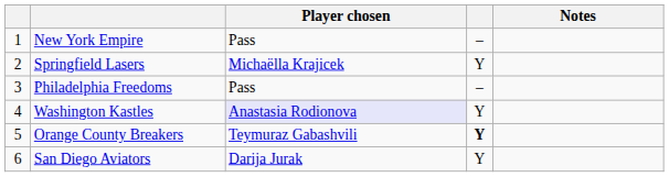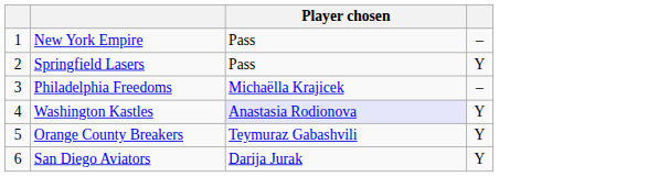 <table class="wikitable" style="text-align:left">
 <tr>
 <th width="20px"></th>
 <th width="200px"></th>
 <th width="250px">Player chosen</th>
 <th width="20px"></th>
-<th width="175px">Notes</th>
 </tr>
 <tr>
 <td style="text-align:center">1</td>
 <td><a href='#'>New York Empire</a></td>
 <td>Pass</td>
 <td style="text-align:center">–</td>
-<td></td>
 </tr>
 <tr>
 <td style="text-align:center">2</td>
 <td><a href='#'>Springfield Lasers</a></td>
-<td> <a href='#'>Michaëlla Krajicek</a></td>
+<td>Pass</td>
 <td style="text-align:center">Y</td>
-<td></td>
 </tr>
 <tr>
 <td style="text-align:center">3</td>
 <td><a href='#'>Philadelphia Freedoms</a></td>
-<td>Pass</td>
+<td> <a href='#'>Michaëlla Krajicek</a></td>
 <td style="text-align:center">–</td>
-<td></td>
 </tr>
 <tr>
 <td style="text-align:center">4</td>
 <td><a href='#'>Washington Kastles</a></td>
 <td style="background: lavender;"> <a href='#'>Anastasia Rodionova</a></td>
 <td style="text-align:center">Y</td>
-<td></td>
 </tr>
 <tr>
 <td style="text-align:center">5</td>
 <td><a href='#'>Orange County Breakers</a></td>
 <td> <a href='#'>Teymuraz Gabashvili</a></td>
-<td style="text-align:center"><strong>Y</strong></td>
-<td></td>
+<td style="text-align:center">Y</td>
 </tr>
 <tr>
 <td style="text-align:center">6</td>
 <td><a href='#'>San Diego Aviators</a></td>
 <td> <a href='#'>Darija Jurak</a></td>
 <td style="text-align:center">Y</td>
-<td></td>
 </tr>
 </table>
